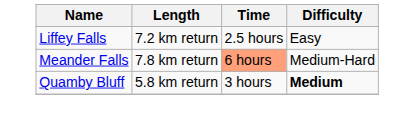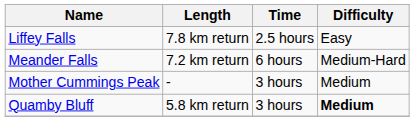 <table class="wikitable" style="margin: 1em auto 1em auto">
 <tr>
 <th>Name</th>
 <th>Length</th>
 <th>Time</th>
 <th>Difficulty</th>
 </tr>
 <tr>
 <td><a href='#'>Liffey Falls</a></td>
-<td>7.2 km return</td>
+<td>7.8 km return</td>
 <td>2.5 hours</td>
 <td>Easy</td>
 </tr>
 <tr>
 <td><a href='#'>Meander Falls</a></td>
-<td>7.8 km return</td>
-<td style="background: lightsalmon;">6 hours</td>
+<td>7.2 km return</td>
+<td>6 hours</td>
 <td>Medium-Hard</td>
+</tr>
+<tr>
+<td><a href='#'>Mother Cummings Peak</a></td>
+<td>-</td>
+<td>3 hours</td>
+<td>Medium</td>
 </tr>
 <tr>
 <td><a href='#'>Quamby Bluff</a></td>
 <td>5.8 km return</td>
 <td>3 hours</td>
 <td><strong>Medium</strong></td>
 </tr>
 <tr>
 </tr>
 </table>
